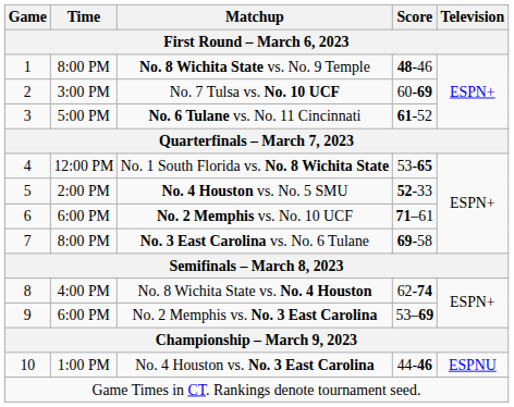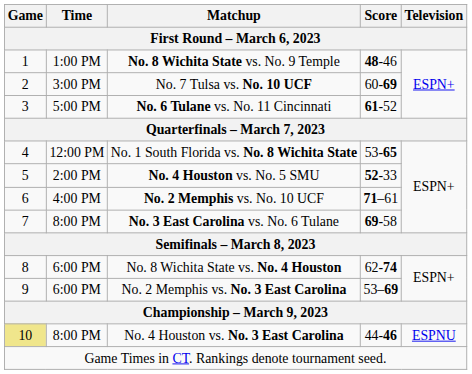 <table class="wikitable" style="font-size: 95%;text-align:center">
 <tr>
 <th>Game</th>
 <th>Time</th>
 <th>Matchup</th>
 <th>Score</th>
 <th>Television</th>
 </tr>
 <tr>
 <th colspan="8">First Round – March 6, 2023</th>
 </tr>
 <tr>
 <td>1</td>
-<td>8:00 PM</td>
+<td>1:00 PM</td>
 <td><strong>No. 8 Wichita State</strong> vs. No. 9 Temple</td>
 <td><strong>48</strong>-46</td>
 <td rowspan=3><a href='#'>ESPN+</a></td>
 </tr>
 <tr>
 <td>2</td>
 <td>3:00 PM</td>
 <td>No. 7 Tulsa vs. <strong>No. 10 UCF</strong></td>
 <td>60-<strong>69</strong></td>
 </tr>
 <tr>
 <td>3</td>
 <td>5:00 PM</td>
 <td><strong>No. 6 Tulane</strong> vs. No. 11 Cincinnati</td>
 <td><strong>61</strong>-52</td>
 </tr>
 <tr>
 <th colspan="8">Quarterfinals – March 7, 2023</th>
 </tr>
 <tr>
 <td>4</td>
 <td>12:00 PM</td>
 <td>No. 1 South Florida vs. <strong>No. 8 Wichita State</strong></td>
 <td>53-<strong>65</strong></td>
 <td rowspan=4>ESPN+</td>
 </tr>
 <tr>
 <td>5</td>
 <td>2:00 PM</td>
 <td><strong>No. 4 Houston</strong> vs. No. 5 SMU</td>
 <td><strong>52</strong>-33</td>
 </tr>
 <tr>
 <td>6</td>
-<td>6:00 PM</td>
+<td>4:00 PM</td>
 <td><strong>No. 2 Memphis</strong> vs. No. 10 UCF</td>
 <td><strong>71</strong>–61</td>
 </tr>
 <tr>
 <td>7</td>
 <td>8:00 PM</td>
 <td><strong>No. 3 East Carolina</strong> vs. No. 6 Tulane</td>
 <td><strong>69</strong>-58</td>
 </tr>
 <tr>
 <th colspan="8">Semifinals – March 8, 2023</th>
 </tr>
 <tr>
 <td>8</td>
-<td>4:00 PM</td>
+<td>6:00 PM</td>
 <td>No. 8 Wichita State vs. <strong>No. 4 Houston</strong></td>
 <td>62-<strong>74</strong></td>
 <td rowspan=2>ESPN+</td>
 </tr>
 <tr>
 <td>9</td>
 <td>6:00 PM</td>
 <td>No. 2 Memphis vs. <strong>No. 3 East Carolina</strong></td>
 <td>53–<strong>69</strong></td>
 </tr>
 <tr>
 <th colspan="8">Championship – March 9, 2023</th>
 </tr>
 <tr>
-<td>10</td>
-<td>1:00 PM</td>
+<td style="background: khaki;">10</td>
+<td>8:00 PM</td>
 <td>No. 4 Houston vs. <strong>No. 3 East Carolina</strong></td>
 <td>44-<strong>46</strong></td>
 <td><a href='#'>ESPNU</a></td>
 </tr>
 <tr>
 <td colspan=6>Game Times in <a href='#'>CT</a>. Rankings denote tournament seed.</td>
 </tr>
 </table>
